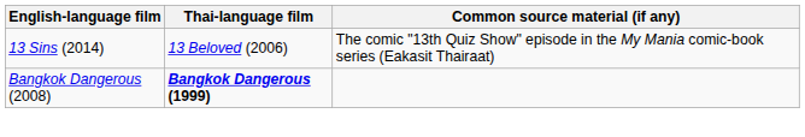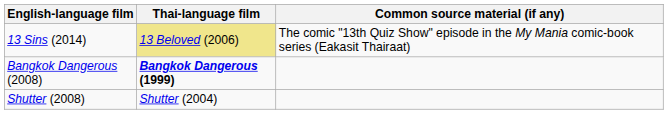 <table class="wikitable">
 <tr>
 <th>English-language film</th>
 <th>Thai-language film</th>
 <th>Common source material (if any)</th>
 </tr>
 <tr>
 <td><em><a href='#'>13 Sins</a></em> (2014)</td>
-<td><em><a href='#'>13 Beloved</a></em> (2006)</td>
+<td style="background: khaki;"><em><a href='#'>13 Beloved</a></em> (2006)</td>
 <td>The comic "13th Quiz Show" episode in the <em>My Mania</em> comic-book series (Eakasit Thairaat)</td>
 </tr>
 <tr>
 <td><em><a href='#'>Bangkok Dangerous</a></em> (2008)</td>
 <td><strong><em><a href='#'>Bangkok Dangerous</a></em> (1999)</strong></td>
 <td></td>
 </tr>
+<tr>
+<td><em><a href='#'>Shutter</a></em> (2008)</td>
+<td><em><a href='#'>Shutter</a></em> (2004)</td>
+<td></td>
+</tr>
 </table>
